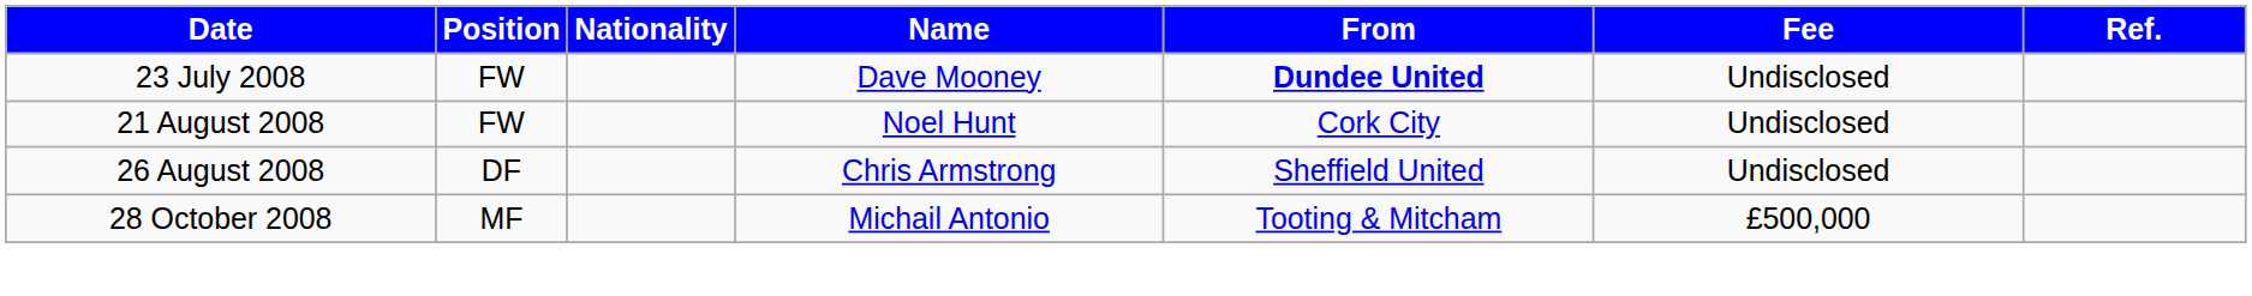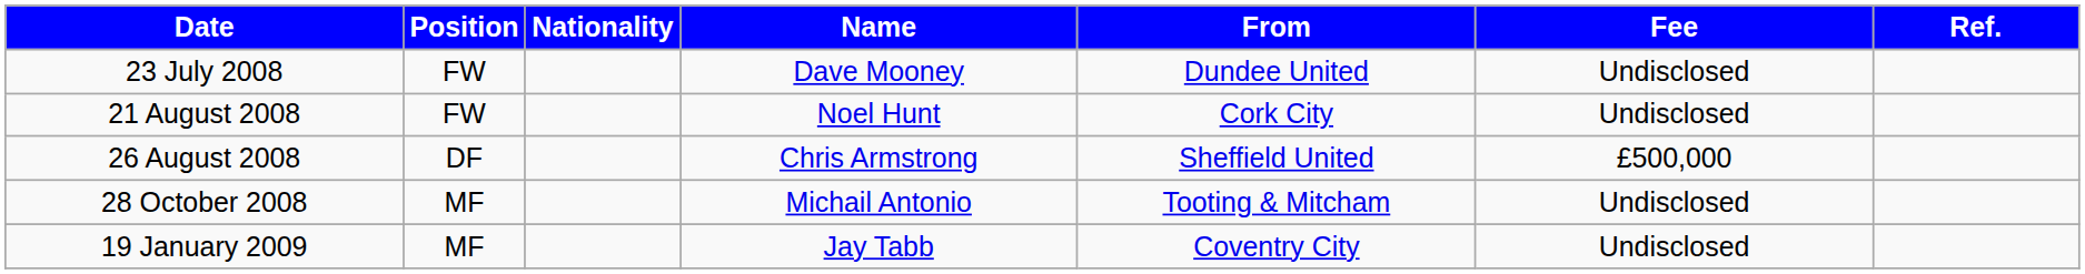 <table class="wikitable"  style="text-align:center; font-size:90%; ">
 <tr>
 <th style="background:#00f; color:white; width:200px;">Date</th>
 <th style="background:#00f; color:white; width:50px;">Position</th>
 <th style="background:#00f; color:white; width:50px;">Nationality</th>
 <th style="background:#00f; color:white; width:200px;">Name</th>
 <th style="background:#00f; color:white; width:200px;">From</th>
 <th style="background:#00f; color:white; width:200px;">Fee</th>
 <th style="background:#00f; color:white; width:100px;">Ref.</th>
 </tr>
 <tr>
 <td>23 July 2008</td>
 <td>FW</td>
 <td></td>
 <td><a href='#'>Dave Mooney</a></td>
-<td><strong><a href='#'>Dundee United</a></strong></td>
+<td><a href='#'>Dundee United</a></td>
 <td>Undisclosed</td>
 <td></td>
 </tr>
 <tr>
 <td>21 August 2008</td>
 <td>FW</td>
 <td></td>
 <td><a href='#'>Noel Hunt</a></td>
 <td><a href='#'>Cork City</a></td>
 <td>Undisclosed</td>
 <td></td>
 </tr>
 <tr>
 <td>26 August 2008</td>
 <td>DF</td>
 <td></td>
 <td><a href='#'>Chris Armstrong</a></td>
 <td><a href='#'>Sheffield United</a></td>
-<td>Undisclosed</td>
+<td>£500,000</td>
 <td></td>
 </tr>
 <tr>
 <td>28 October 2008</td>
 <td>MF</td>
 <td></td>
 <td><a href='#'>Michail Antonio</a></td>
 <td><a href='#'>Tooting & Mitcham</a></td>
-<td>£500,000</td>
+<td>Undisclosed</td>
+<td></td>
+</tr>
+<tr>
+<td>19 January 2009</td>
+<td>MF</td>
+<td></td>
+<td><a href='#'>Jay Tabb</a></td>
+<td><a href='#'>Coventry City</a></td>
+<td>Undisclosed</td>
 <td></td>
 </tr>
 </table>
